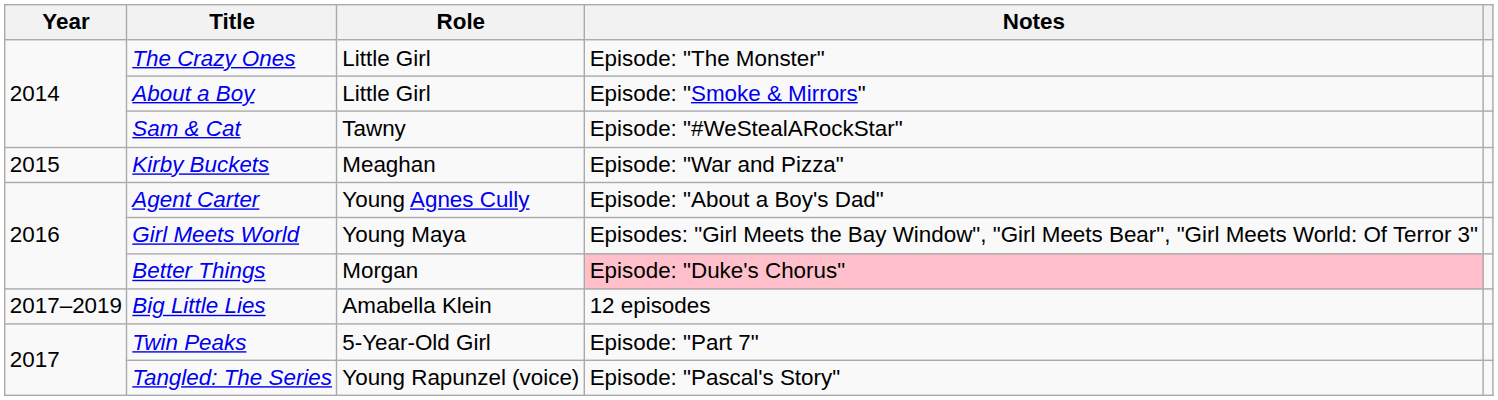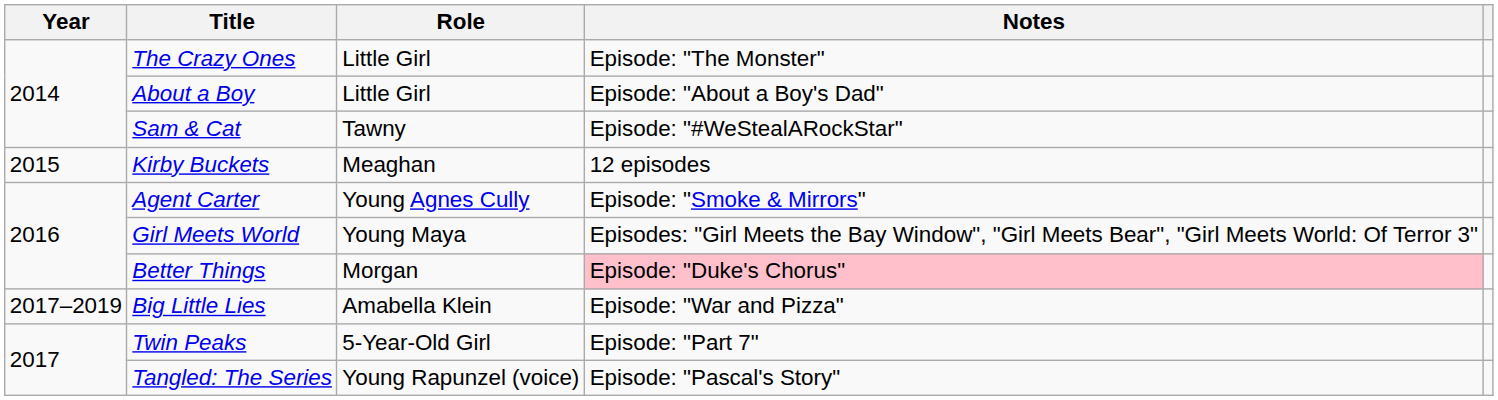 <table class="wikitable sortable">
 <tr>
 <th>Year</th>
 <th>Title</th>
 <th>Role</th>
 <th class="unsortable">Notes</th>
 <th></th>
 </tr>
 <tr>
 <td rowspan="3">2014</td>
 <td><em><a href='#'>The Crazy Ones</a></em></td>
 <td>Little Girl</td>
 <td>Episode: "The Monster"</td>
 <td></td>
 </tr>
 <tr>
 <td><em><a href='#'>About a Boy</a></em></td>
 <td>Little Girl</td>
-<td>Episode: "<a href='#'>Smoke & Mirrors</a>"</td>
+<td>Episode: "About a Boy's Dad"</td>
 <td></td>
 </tr>
 <tr>
 <td><em><a href='#'>Sam & Cat</a></em></td>
 <td>Tawny</td>
 <td>Episode: "#WeStealARockStar"</td>
 <td></td>
 </tr>
 <tr>
 <td>2015</td>
 <td><em><a href='#'>Kirby Buckets</a></em></td>
 <td>Meaghan</td>
-<td>Episode: "War and Pizza"</td>
+<td>12 episodes</td>
 <td></td>
 </tr>
 <tr>
 <td rowspan="3">2016</td>
 <td><em><a href='#'>Agent Carter</a></em></td>
 <td>Young <a href='#'>Agnes Cully</a></td>
-<td>Episode: "About a Boy's Dad"</td>
+<td>Episode: "<a href='#'>Smoke & Mirrors</a>"</td>
 <td></td>
 </tr>
 <tr>
 <td><em><a href='#'>Girl Meets World</a></em></td>
 <td>Young Maya</td>
 <td>Episodes: "Girl Meets the Bay Window", "Girl Meets Bear", "Girl Meets World: Of Terror 3"</td>
 <td></td>
 </tr>
 <tr>
 <td><em><a href='#'>Better Things</a></em></td>
 <td>Morgan</td>
 <td style="background: pink;">Episode: "Duke's Chorus"</td>
 <td></td>
 </tr>
 <tr>
 <td>2017–2019</td>
 <td><em><a href='#'>Big Little Lies</a></em></td>
 <td>Amabella Klein</td>
-<td>12 episodes</td>
+<td>Episode: "War and Pizza"</td>
 <td></td>
 </tr>
 <tr>
 <td rowspan="2">2017</td>
 <td><em><a href='#'>Twin Peaks</a></em></td>
 <td>5-Year-Old Girl</td>
 <td>Episode: "Part 7"</td>
 <td></td>
 </tr>
 <tr>
 <td><em><a href='#'>Tangled: The Series</a></em></td>
 <td>Young Rapunzel (voice)</td>
 <td>Episode: "Pascal's Story"</td>
 <td></td>
 </tr>
 </table>
